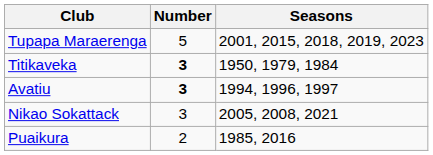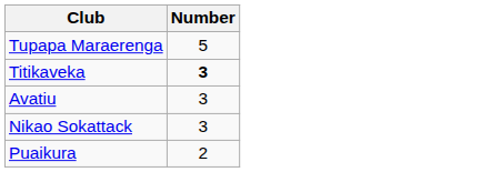 <table class="wikitable sortable">
 <tr>
 <th>Club</th>
 <th>Number</th>
-<th>Seasons</th>
 </tr>
 <tr>
 <td><a href='#'>Tupapa Maraerenga</a></td>
 <td style="text-align:center">5</td>
-<td>2001, 2015, 2018, 2019, 2023</td>
 </tr>
 <tr>
 <td><a href='#'>Titikaveka</a></td>
 <td style="text-align:center"><strong>3</strong></td>
-<td>1950, 1979, 1984</td>
 </tr>
 <tr>
 <td><a href='#'>Avatiu</a></td>
-<td style="text-align:center"><strong>3</strong></td>
-<td>1994, 1996, 1997</td>
+<td style="text-align:center">3</td>
 </tr>
 <tr>
 <td><a href='#'>Nikao Sokattack</a></td>
 <td style="text-align:center">3</td>
-<td>2005, 2008, 2021</td>
 </tr>
 <tr>
 <td><a href='#'>Puaikura</a></td>
 <td style="text-align:center">2</td>
-<td>1985, 2016</td>
 </tr>
 </table>
